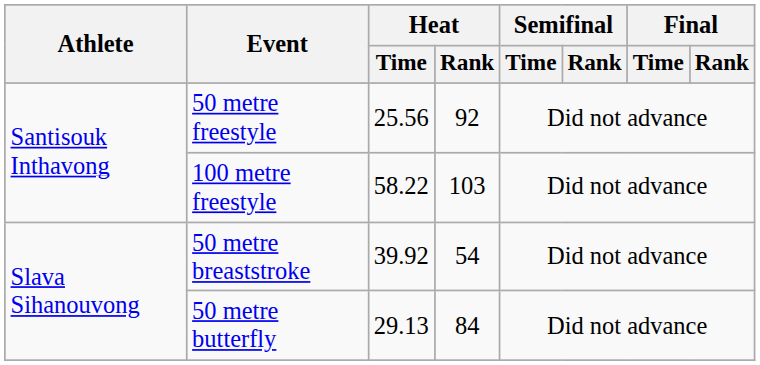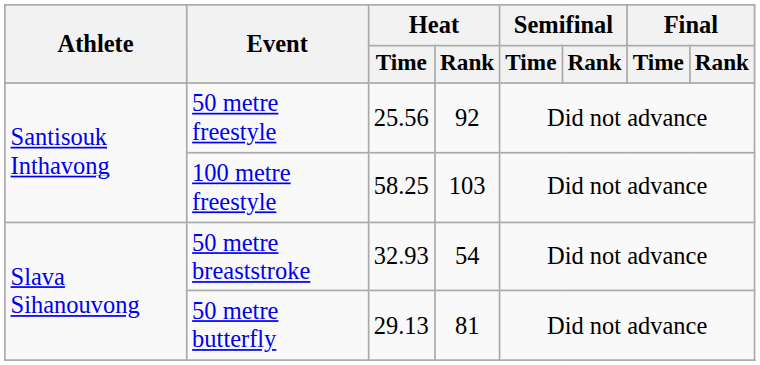 <table class="wikitable" style="text-align:center; font-size:90%; width:50%;">
 <tr>
 <th rowspan="2">Athlete</th>
 <th rowspan="2">Event</th>
 <th colspan="2">Heat</th>
 <th colspan="2">Semifinal</th>
 <th colspan="2">Final</th>
 </tr>
 <tr style="font-size:95%">
 <th>Time</th>
 <th>Rank</th>
 <th>Time</th>
 <th>Rank</th>
 <th>Time</th>
 <th>Rank</th>
 </tr>
 <tr>
 <td align=left rowspan=2><a href='#'>Santisouk Inthavong</a></td>
 <td align=left><a href='#'>50 metre freestyle</a></td>
 <td>25.56</td>
 <td>92</td>
 <td colspan=4>Did not advance</td>
 </tr>
 <tr>
 <td align=left><a href='#'>100 metre freestyle</a></td>
-<td>58.22</td>
+<td>58.25</td>
 <td>103</td>
 <td colspan=4>Did not advance</td>
 </tr>
 <tr>
 <td align=left rowspan=2><a href='#'>Slava Sihanouvong</a></td>
 <td align=left><a href='#'>50 metre breaststroke</a></td>
-<td>39.92</td>
+<td>32.93</td>
 <td>54</td>
 <td colspan=4>Did not advance</td>
 </tr>
 <tr>
 <td align=left><a href='#'>50 metre butterfly</a></td>
 <td>29.13</td>
-<td>84</td>
+<td>81</td>
 <td colspan=4>Did not advance</td>
 </tr>
 </table>
